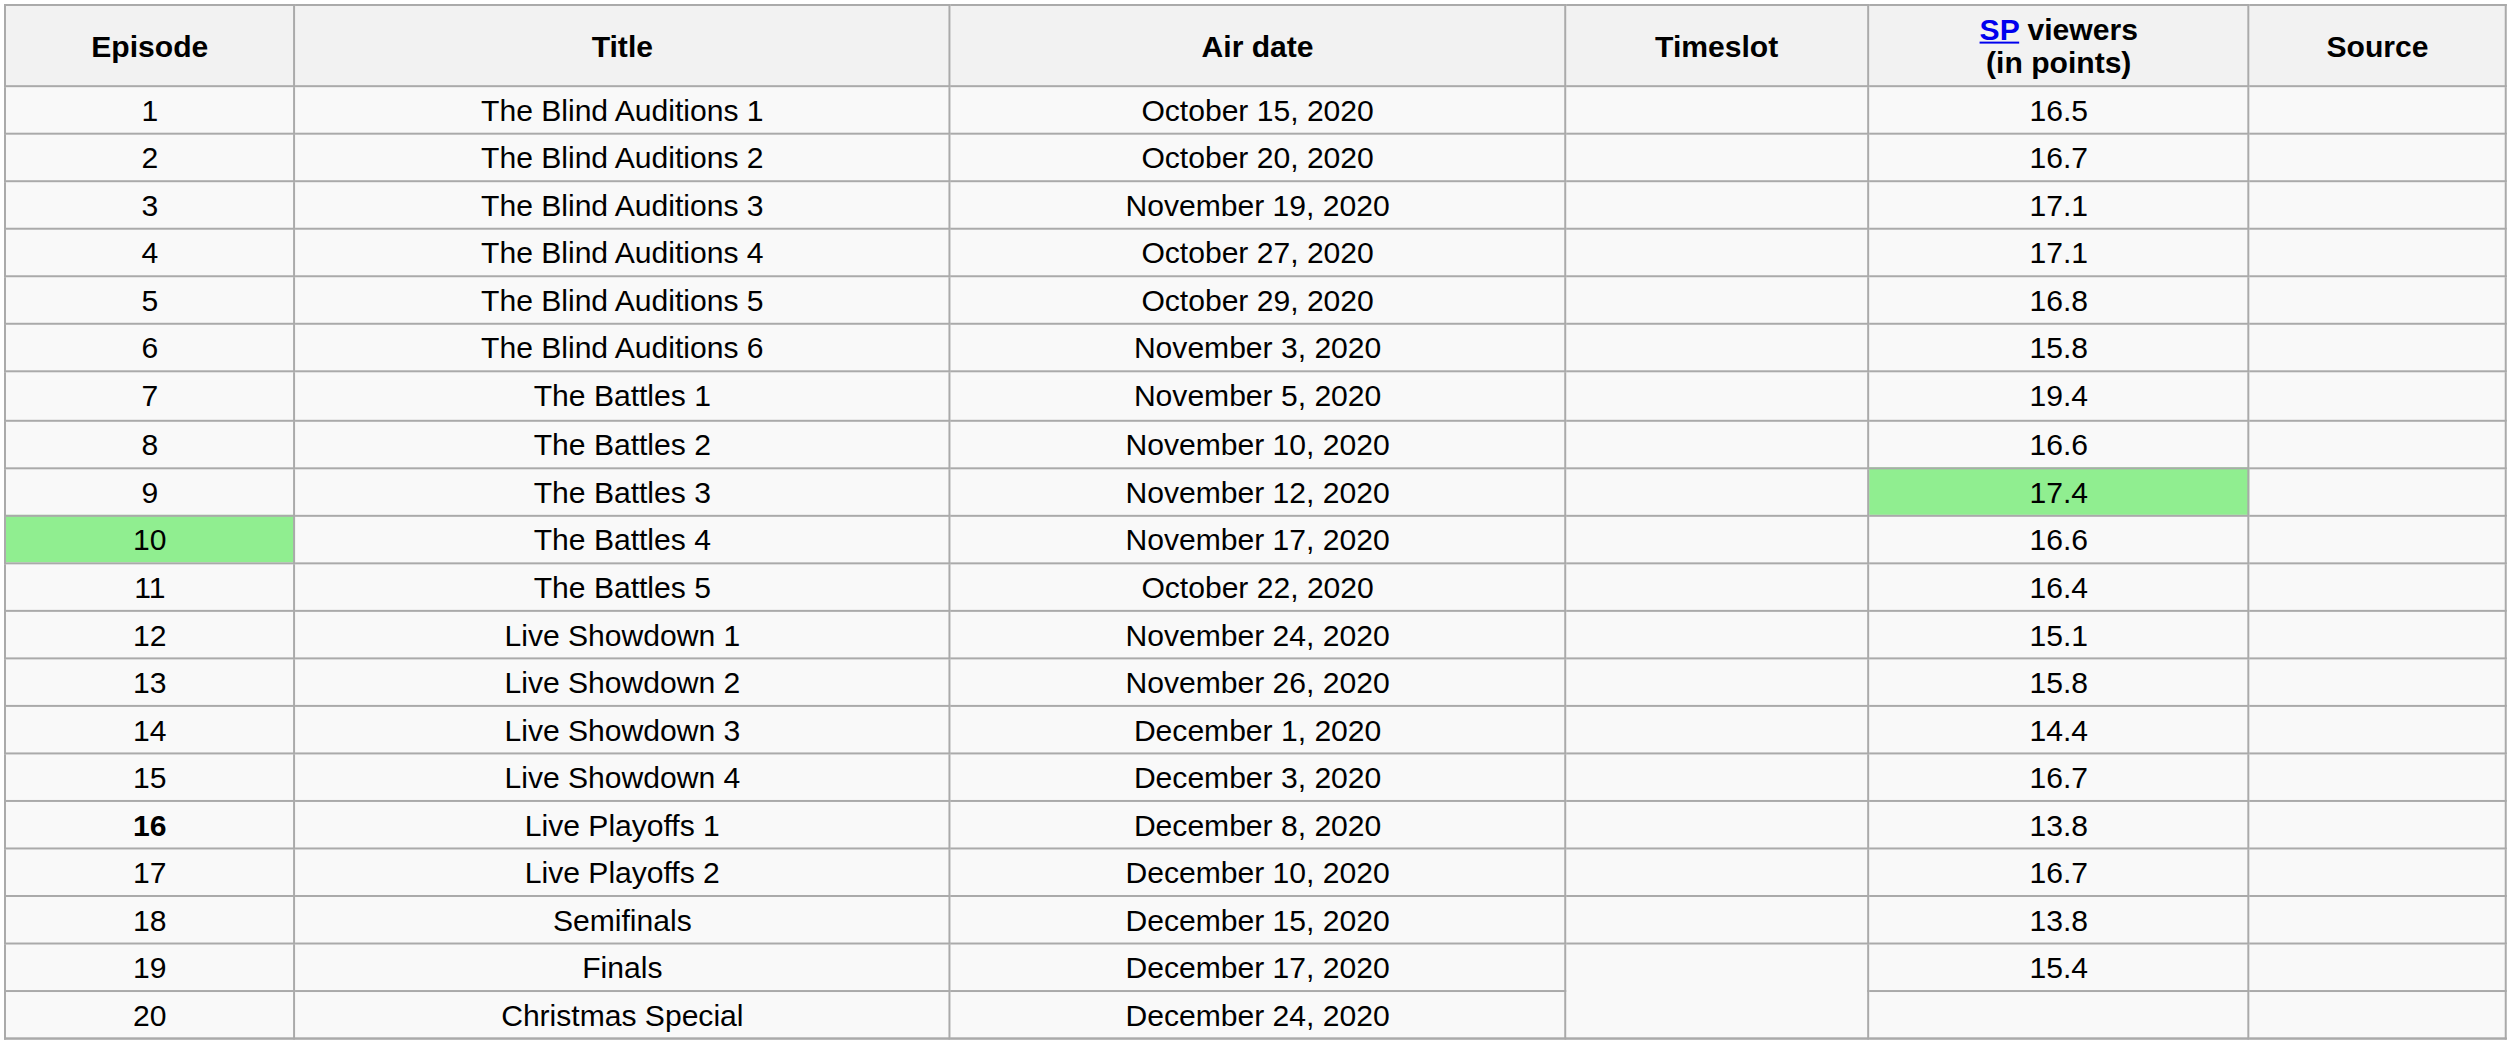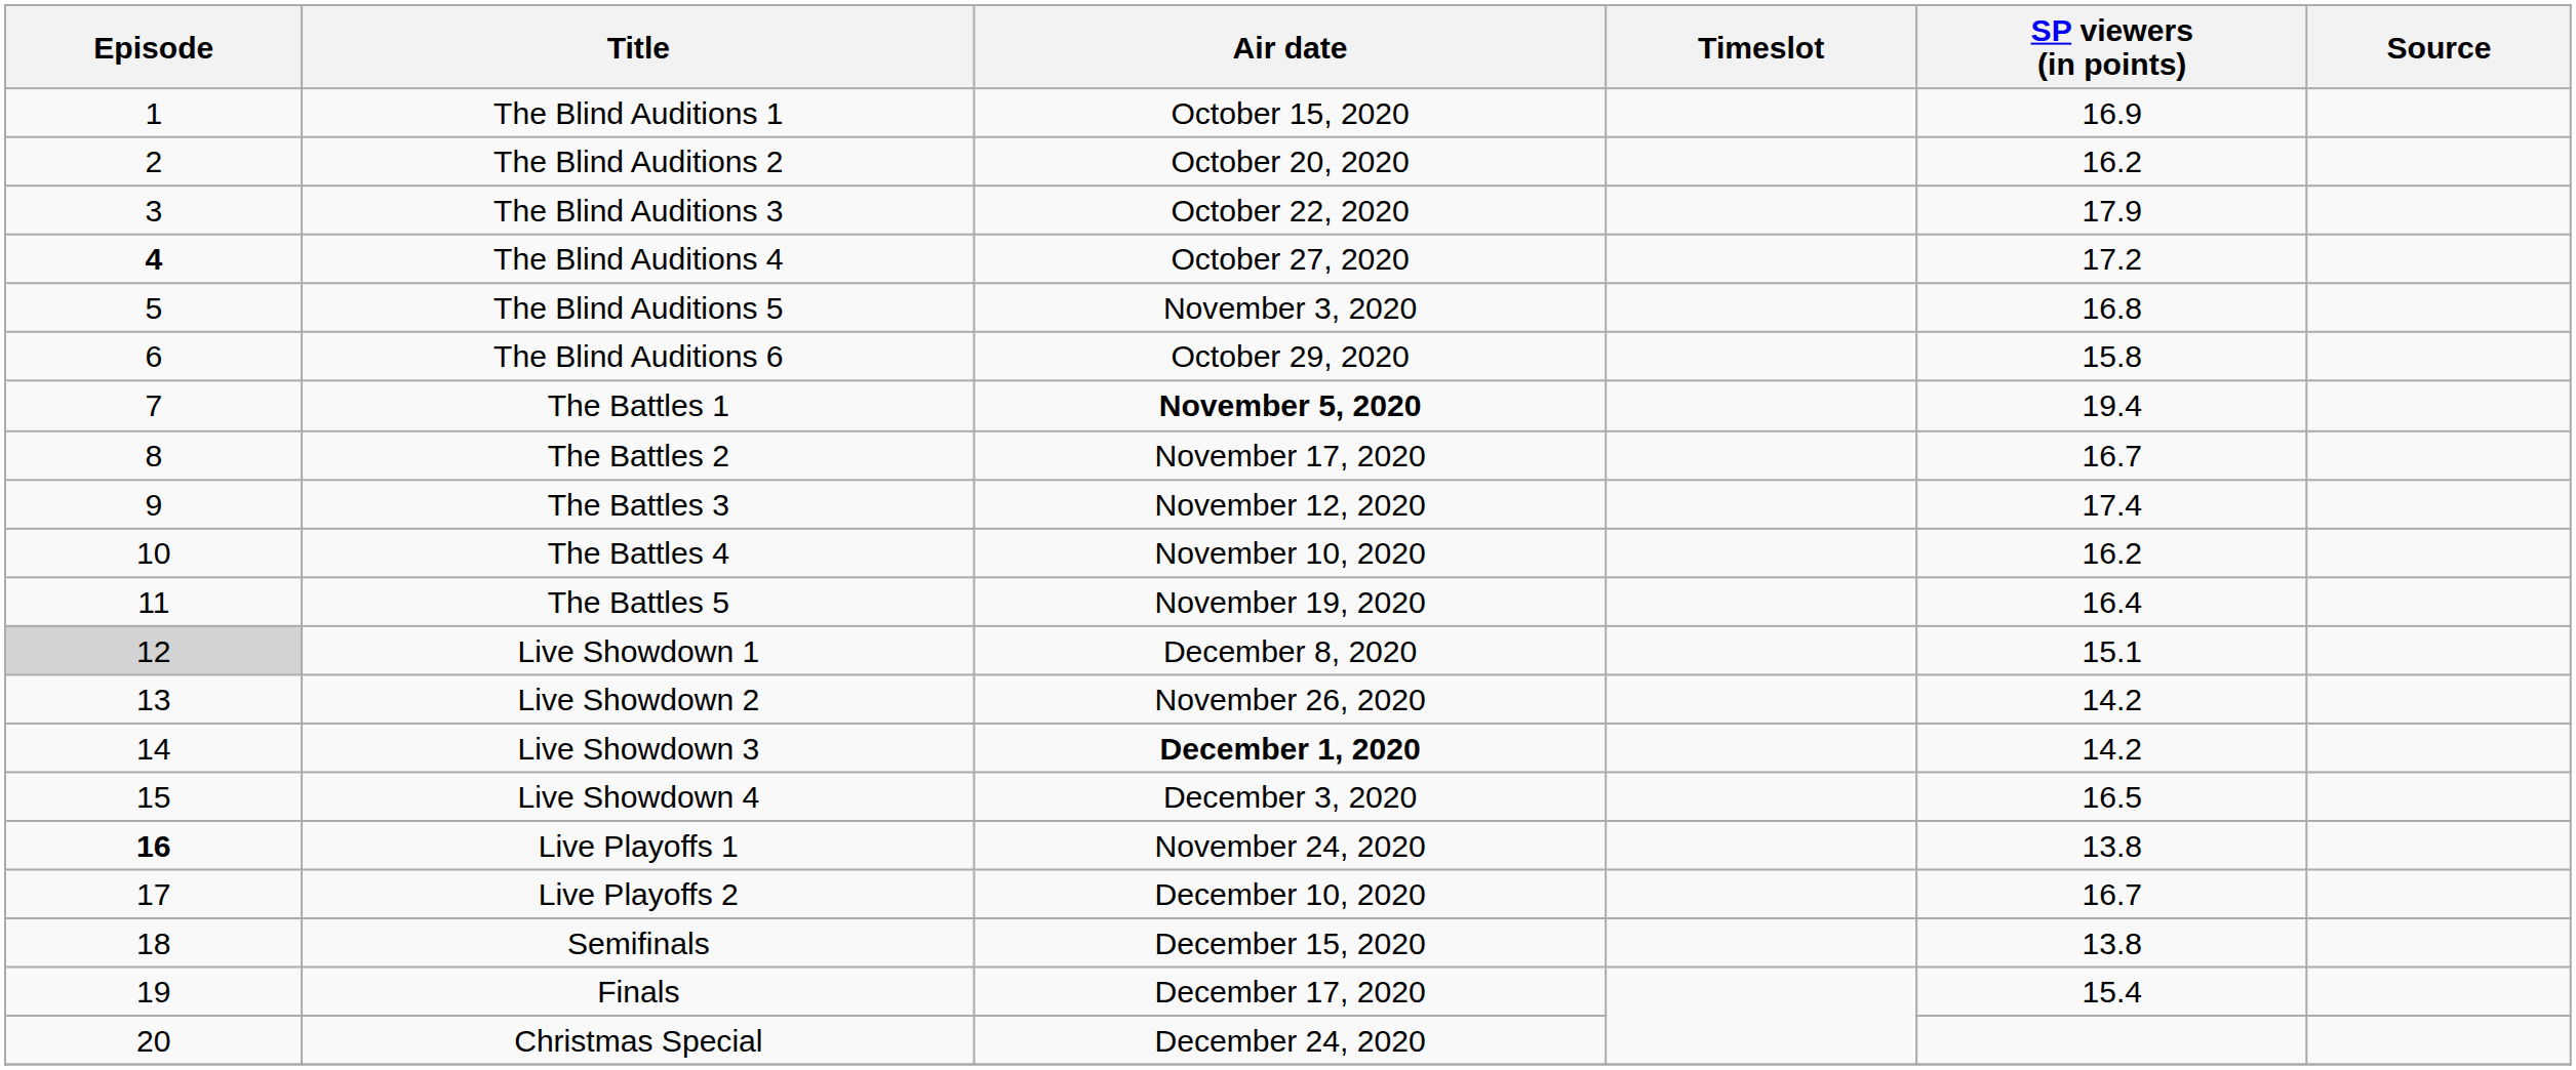 <table class="wikitable sortable" style="text-align:center; font-size:95%; width: 100%">
 <tr>
 <th>Episode</th>
 <th>Title</th>
 <th>Air date</th>
 <th>Timeslot</th>
 <th><a href='#'>SP</a> viewers<br>(in points)</th>
 <th>Source</th>
 </tr>
 <tr>
 <td>1</td>
 <td>The Blind Auditions 1</td>
 <td>October 15, 2020</td>
 <td></td>
-<td>16.5</td>
+<td>16.9</td>
 <td></td>
 </tr>
 <tr>
 <td>2</td>
 <td>The Blind Auditions 2</td>
 <td>October 20, 2020</td>
 <td></td>
-<td>16.7</td>
+<td>16.2</td>
 <td></td>
 </tr>
 <tr>
 <td>3</td>
 <td>The Blind Auditions 3</td>
-<td>November 19, 2020</td>
+<td>October 22, 2020</td>
 <td></td>
-<td>17.1</td>
+<td>17.9</td>
 <td></td>
 </tr>
 <tr>
-<td>4</td>
+<td><strong>4</strong></td>
 <td>The Blind Auditions 4</td>
 <td>October 27, 2020</td>
 <td></td>
-<td>17.1</td>
+<td>17.2</td>
 <td></td>
 </tr>
 <tr>
 <td>5</td>
 <td>The Blind Auditions 5</td>
-<td>October 29, 2020</td>
+<td>November 3, 2020</td>
 <td></td>
 <td>16.8</td>
 <td></td>
 </tr>
 <tr>
 <td>6</td>
 <td>The Blind Auditions 6</td>
-<td>November 3, 2020</td>
+<td>October 29, 2020</td>
 <td></td>
 <td>15.8</td>
 <td></td>
 </tr>
 <tr>
 <td>7</td>
 <td>The Battles 1</td>
-<td>November 5, 2020</td>
+<td><strong>November 5, 2020</strong></td>
 <td></td>
 <td>19.4</td>
 <td></td>
 </tr>
 <tr>
 <td>8</td>
 <td>The Battles 2</td>
-<td>November 10, 2020</td>
+<td>November 17, 2020</td>
 <td></td>
-<td>16.6</td>
+<td>16.7</td>
 <td></td>
 </tr>
 <tr>
 <td>9</td>
 <td>The Battles 3</td>
 <td>November 12, 2020</td>
 <td></td>
-<td style="background: lightgreen;">17.4</td>
+<td>17.4</td>
 <td></td>
 </tr>
 <tr>
-<td style="background: lightgreen;">10</td>
+<td>10</td>
 <td>The Battles 4</td>
-<td>November 17, 2020</td>
+<td>November 10, 2020</td>
 <td></td>
-<td>16.6</td>
+<td>16.2</td>
 <td></td>
 </tr>
 <tr>
 <td>11</td>
 <td>The Battles 5</td>
-<td>October 22, 2020</td>
+<td>November 19, 2020</td>
 <td></td>
 <td>16.4</td>
 <td></td>
 </tr>
 <tr>
-<td>12</td>
+<td style="background: lightgrey;">12</td>
 <td>Live Showdown 1</td>
-<td>November 24, 2020</td>
+<td>December 8, 2020</td>
 <td></td>
 <td>15.1</td>
 <td></td>
 </tr>
 <tr>
 <td>13</td>
 <td>Live Showdown 2</td>
 <td>November 26, 2020</td>
 <td></td>
-<td>15.8</td>
+<td>14.2</td>
 <td></td>
 </tr>
 <tr>
 <td>14</td>
 <td>Live Showdown 3</td>
-<td>December 1, 2020</td>
+<td><strong>December 1, 2020</strong></td>
 <td></td>
-<td>14.4</td>
+<td>14.2</td>
 <td></td>
 </tr>
 <tr>
 <td>15</td>
 <td>Live Showdown 4</td>
 <td>December 3, 2020</td>
 <td></td>
-<td>16.7</td>
+<td>16.5</td>
 <td></td>
 </tr>
 <tr>
 <td><strong>16</strong></td>
 <td>Live Playoffs 1</td>
-<td>December 8, 2020</td>
+<td>November 24, 2020</td>
 <td></td>
 <td>13.8</td>
 <td></td>
 </tr>
 <tr>
 <td>17</td>
 <td>Live Playoffs 2</td>
 <td>December 10, 2020</td>
 <td></td>
 <td>16.7</td>
 <td></td>
 </tr>
 <tr>
 <td>18</td>
 <td>Semifinals</td>
 <td>December 15, 2020</td>
 <td></td>
 <td>13.8</td>
 <td></td>
 </tr>
 <tr>
 <td>19</td>
 <td>Finals</td>
 <td>December 17, 2020</td>
 <td rowspan=2></td>
 <td>15.4</td>
 <td></td>
 </tr>
 <tr>
 <td>20</td>
 <td>Christmas Special</td>
 <td>December 24, 2020</td>
 <td></td>
 <td></td>
 </tr>
 <tr>
 </tr>
 </table>
